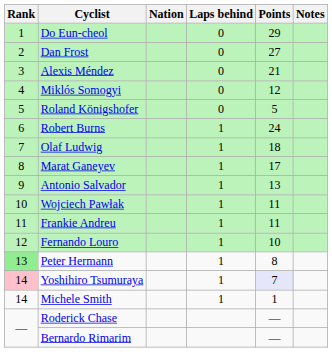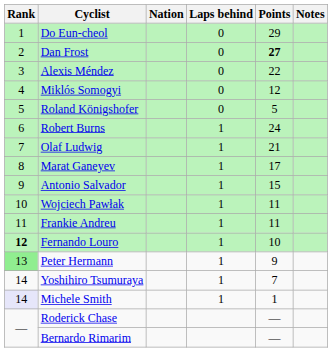 <table class="wikitable sortable" style="text-align:center">
 <tr>
 <th>Rank</th>
 <th>Cyclist</th>
 <th>Nation</th>
 <th>Laps behind</th>
 <th>Points</th>
 <th>Notes</th>
 </tr>
 <tr bgcolor=bbf3bb>
 <td>1</td>
 <td align=left><a href='#'>Do Eun-cheol</a></td>
 <td align=left></td>
 <td>0</td>
 <td>29</td>
 <td></td>
 </tr>
 <tr bgcolor=bbf3bb>
 <td>2</td>
 <td align=left><a href='#'>Dan Frost</a></td>
 <td align=left></td>
 <td>0</td>
-<td>27</td>
+<td><strong>27</strong></td>
 <td></td>
 </tr>
 <tr bgcolor=bbf3bb>
 <td>3</td>
 <td align=left><a href='#'>Alexis Méndez</a></td>
 <td align=left></td>
 <td>0</td>
-<td>21</td>
+<td>22</td>
 <td></td>
 </tr>
 <tr bgcolor=bbf3bb>
 <td>4</td>
 <td align=left><a href='#'>Miklós Somogyi</a></td>
 <td align=left></td>
 <td>0</td>
 <td>12</td>
 <td></td>
 </tr>
 <tr bgcolor=bbf3bb>
 <td>5</td>
 <td align=left><a href='#'>Roland Königshofer</a></td>
 <td align=left></td>
 <td>0</td>
 <td>5</td>
 <td></td>
 </tr>
 <tr bgcolor=bbf3bb>
 <td>6</td>
 <td align=left><a href='#'>Robert Burns</a></td>
 <td align=left></td>
 <td>1</td>
 <td>24</td>
 <td></td>
 </tr>
 <tr bgcolor=bbf3bb>
 <td>7</td>
 <td align=left><a href='#'>Olaf Ludwig</a></td>
 <td align=left></td>
 <td>1</td>
-<td>18</td>
+<td>21</td>
 <td></td>
 </tr>
 <tr bgcolor=bbf3bb>
 <td>8</td>
 <td align=left><a href='#'>Marat Ganeyev</a></td>
 <td align=left></td>
 <td>1</td>
 <td>17</td>
 <td></td>
 </tr>
 <tr bgcolor=bbf3bb>
 <td>9</td>
 <td align=left><a href='#'>Antonio Salvador</a></td>
 <td align=left></td>
 <td>1</td>
-<td>13</td>
+<td>15</td>
 <td></td>
 </tr>
 <tr bgcolor=bbf3bb>
 <td>10</td>
 <td align=left><a href='#'>Wojciech Pawłak</a></td>
 <td align=left></td>
 <td>1</td>
 <td>11</td>
 <td></td>
 </tr>
 <tr bgcolor=bbf3bb>
 <td>11</td>
 <td align=left><a href='#'>Frankie Andreu</a></td>
 <td align=left></td>
 <td>1</td>
 <td>11</td>
 <td></td>
 </tr>
 <tr bgcolor=bbf3bb>
-<td>12</td>
+<td><strong>12</strong></td>
 <td align=left><a href='#'>Fernando Louro</a></td>
 <td align=left></td>
 <td>1</td>
 <td>10</td>
 <td></td>
 </tr>
 <tr>
 <td style="background: lightgreen;">13</td>
 <td align=left><a href='#'>Peter Hermann</a></td>
 <td align=left></td>
 <td>1</td>
-<td>8</td>
-<td></td>
-</tr>
-<tr>
-<td style="background: pink;">14</td>
-<td align=left><a href='#'>Yoshihiro Tsumuraya</a></td>
-<td align=left></td>
-<td>1</td>
-<td style="background: lavender;">7</td>
+<td>9</td>
 <td></td>
 </tr>
 <tr>
 <td>14</td>
+<td align=left><a href='#'>Yoshihiro Tsumuraya</a></td>
+<td align=left></td>
+<td>1</td>
+<td>7</td>
+<td></td>
+</tr>
+<tr>
+<td style="background: lavender;">14</td>
 <td align=left><a href='#'>Michele Smith</a></td>
 <td align=left></td>
 <td>1</td>
 <td>1</td>
 <td></td>
 </tr>
 <tr>
 <td rowspan=2 data-sort-value=15>—</td>
 <td align=left><a href='#'>Roderick Chase</a></td>
 <td align=left></td>
 <td data-sort-value=9></td>
 <td data-sort-value=0>—</td>
 <td></td>
 </tr>
 <tr>
 <td align=left><a href='#'>Bernardo Rimarim</a></td>
 <td align=left></td>
 <td data-sort-value=9></td>
 <td data-sort-value=0>—</td>
 <td></td>
 </tr>
 </table>
